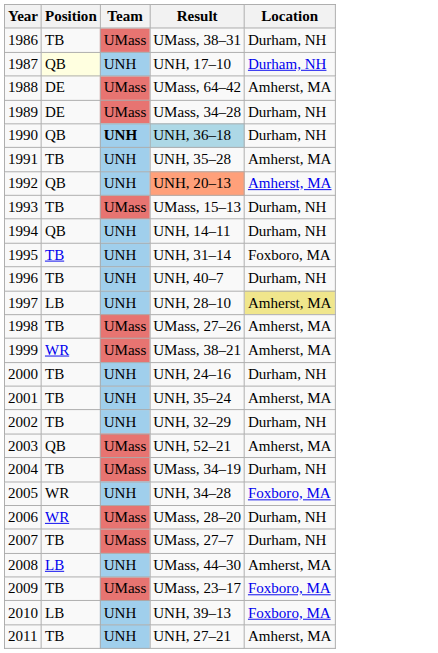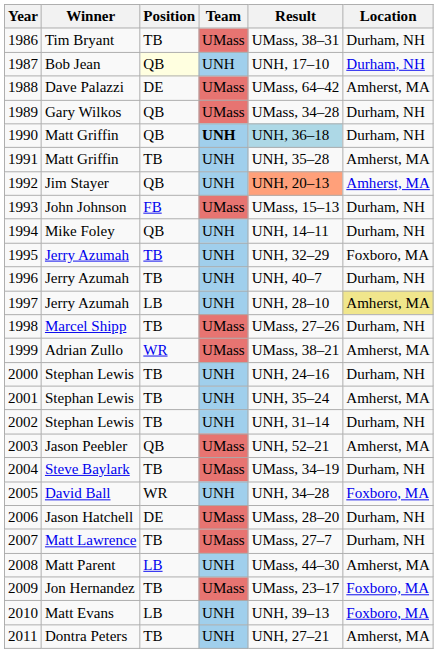 <table class="wikitable">
 <tr>
 <th>Year</th>
+<th>Winner</th>
 <th>Position</th>
 <th>Team</th>
 <th>Result</th>
 <th>Location</th>
 </tr>
 <tr>
 <td>1986</td>
+<td>Tim Bryant</td>
 <td>TB</td>
 <td style="background: #E77471">UMass</td>
 <td>UMass, 38–31</td>
 <td>Durham, NH</td>
 </tr>
 <tr>
 <td>1987</td>
+<td>Bob Jean</td>
 <td style="background: lightyellow;">QB</td>
 <td style="background: #A0CFEC">UNH</td>
 <td>UNH, 17–10</td>
 <td><a href='#'>Durham, NH</a></td>
 </tr>
 <tr>
 <td>1988</td>
+<td>Dave Palazzi</td>
 <td>DE</td>
 <td style="background: #E77471">UMass</td>
 <td>UMass, 64–42</td>
 <td>Amherst, MA</td>
 </tr>
 <tr>
 <td>1989</td>
-<td>DE</td>
+<td>Gary Wilkos</td>
+<td>QB</td>
 <td style="background: #E77471">UMass</td>
 <td>UMass, 34–28</td>
 <td>Durham, NH</td>
 </tr>
 <tr>
 <td>1990</td>
+<td>Matt Griffin</td>
 <td>QB</td>
 <td style="background: #A0CFEC"><strong>UNH</strong></td>
 <td style="background: lightblue;">UNH, 36–18</td>
 <td>Durham, NH</td>
 </tr>
 <tr>
 <td>1991</td>
+<td>Matt Griffin</td>
 <td>TB</td>
 <td style="background: #A0CFEC">UNH</td>
 <td>UNH, 35–28</td>
 <td>Amherst, MA</td>
 </tr>
 <tr>
 <td>1992</td>
+<td>Jim Stayer</td>
 <td>QB</td>
 <td style="background: #A0CFEC">UNH</td>
 <td style="background: lightsalmon;">UNH, 20–13</td>
 <td><a href='#'>Amherst, MA</a></td>
 </tr>
 <tr>
 <td>1993</td>
-<td>TB</td>
+<td>John Johnson</td>
+<td><a href='#'>FB</a></td>
 <td style="background: #E77471">UMass</td>
 <td>UMass, 15–13</td>
 <td>Durham, NH</td>
 </tr>
 <tr>
 <td>1994</td>
+<td>Mike Foley</td>
 <td>QB</td>
 <td style="background: #A0CFEC">UNH</td>
 <td>UNH, 14–11</td>
 <td>Durham, NH</td>
 </tr>
 <tr>
 <td>1995</td>
+<td><a href='#'>Jerry Azumah</a></td>
 <td><a href='#'>TB</a></td>
 <td style="background: #A0CFEC">UNH</td>
-<td>UNH, 31–14</td>
+<td>UNH, 32–29</td>
 <td>Foxboro, MA</td>
 </tr>
 <tr>
 <td>1996</td>
+<td>Jerry Azumah</td>
 <td>TB</td>
 <td style="background: #A0CFEC">UNH</td>
 <td>UNH, 40–7</td>
 <td>Durham, NH</td>
 </tr>
 <tr>
 <td>1997</td>
+<td>Jerry Azumah</td>
 <td>LB</td>
 <td style="background: #A0CFEC">UNH</td>
 <td>UNH, 28–10</td>
 <td style="background: khaki;">Amherst, MA</td>
 </tr>
 <tr>
 <td>1998</td>
+<td><a href='#'>Marcel Shipp</a></td>
 <td>TB</td>
 <td style="background: #E77471">UMass</td>
 <td>UMass, 27–26</td>
-<td>Amherst, MA</td>
+<td>Durham, NH</td>
 </tr>
 <tr>
 <td>1999</td>
+<td>Adrian Zullo</td>
 <td><a href='#'>WR</a></td>
 <td style="background: #E77471">UMass</td>
 <td>UMass, 38–21</td>
 <td>Amherst, MA</td>
 </tr>
 <tr>
 <td>2000</td>
+<td>Stephan Lewis</td>
 <td>TB</td>
 <td style="background: #A0CFEC">UNH</td>
 <td>UNH, 24–16</td>
 <td>Durham, NH</td>
 </tr>
 <tr>
 <td>2001</td>
+<td>Stephan Lewis</td>
 <td>TB</td>
 <td style="background: #A0CFEC">UNH</td>
 <td>UNH, 35–24</td>
 <td>Amherst, MA</td>
 </tr>
 <tr>
 <td>2002</td>
+<td>Stephan Lewis</td>
 <td>TB</td>
 <td style="background: #A0CFEC">UNH</td>
-<td>UNH, 32–29</td>
+<td>UNH, 31–14</td>
 <td>Durham, NH</td>
 </tr>
 <tr>
 <td>2003</td>
+<td>Jason Peebler</td>
 <td>QB</td>
 <td style="background: #E77471">UMass</td>
 <td>UNH, 52–21</td>
 <td>Amherst, MA</td>
 </tr>
 <tr>
 <td>2004</td>
+<td><a href='#'>Steve Baylark</a></td>
 <td>TB</td>
 <td style="background: #E77471">UMass</td>
 <td>UMass, 34–19</td>
 <td>Durham, NH</td>
 </tr>
 <tr>
 <td>2005</td>
+<td><a href='#'>David Ball</a></td>
 <td>WR</td>
 <td style="background: #A0CFEC">UNH</td>
 <td>UNH, 34–28</td>
 <td><a href='#'>Foxboro, MA</a></td>
 </tr>
 <tr>
 <td>2006</td>
-<td><a href='#'>WR</a></td>
+<td>Jason Hatchell</td>
+<td>DE</td>
 <td style="background: #E77471">UMass</td>
 <td>UMass, 28–20</td>
 <td>Durham, NH</td>
 </tr>
 <tr>
 <td>2007</td>
+<td><a href='#'>Matt Lawrence</a></td>
 <td>TB</td>
 <td style="background: #E77471">UMass</td>
 <td>UMass, 27–7</td>
 <td>Durham, NH</td>
 </tr>
 <tr>
 <td>2008</td>
+<td>Matt Parent</td>
 <td><a href='#'>LB</a></td>
 <td style="background: #A0CFEC">UNH</td>
 <td>UMass, 44–30</td>
 <td>Amherst, MA</td>
 </tr>
 <tr>
 <td>2009</td>
+<td>Jon Hernandez</td>
 <td>TB</td>
 <td style="background: #E77471">UMass</td>
 <td>UMass, 23–17</td>
 <td><a href='#'>Foxboro, MA</a></td>
 </tr>
 <tr>
 <td>2010</td>
+<td>Matt Evans</td>
 <td>LB</td>
 <td style="background: #A0CFEC">UNH</td>
 <td>UNH, 39–13</td>
 <td><a href='#'>Foxboro, MA</a></td>
 </tr>
 <tr>
 <td>2011</td>
+<td>Dontra Peters</td>
 <td>TB</td>
 <td style="background: #A0CFEC">UNH</td>
 <td>UNH, 27–21</td>
 <td>Amherst, MA</td>
 </tr>
 </table>
